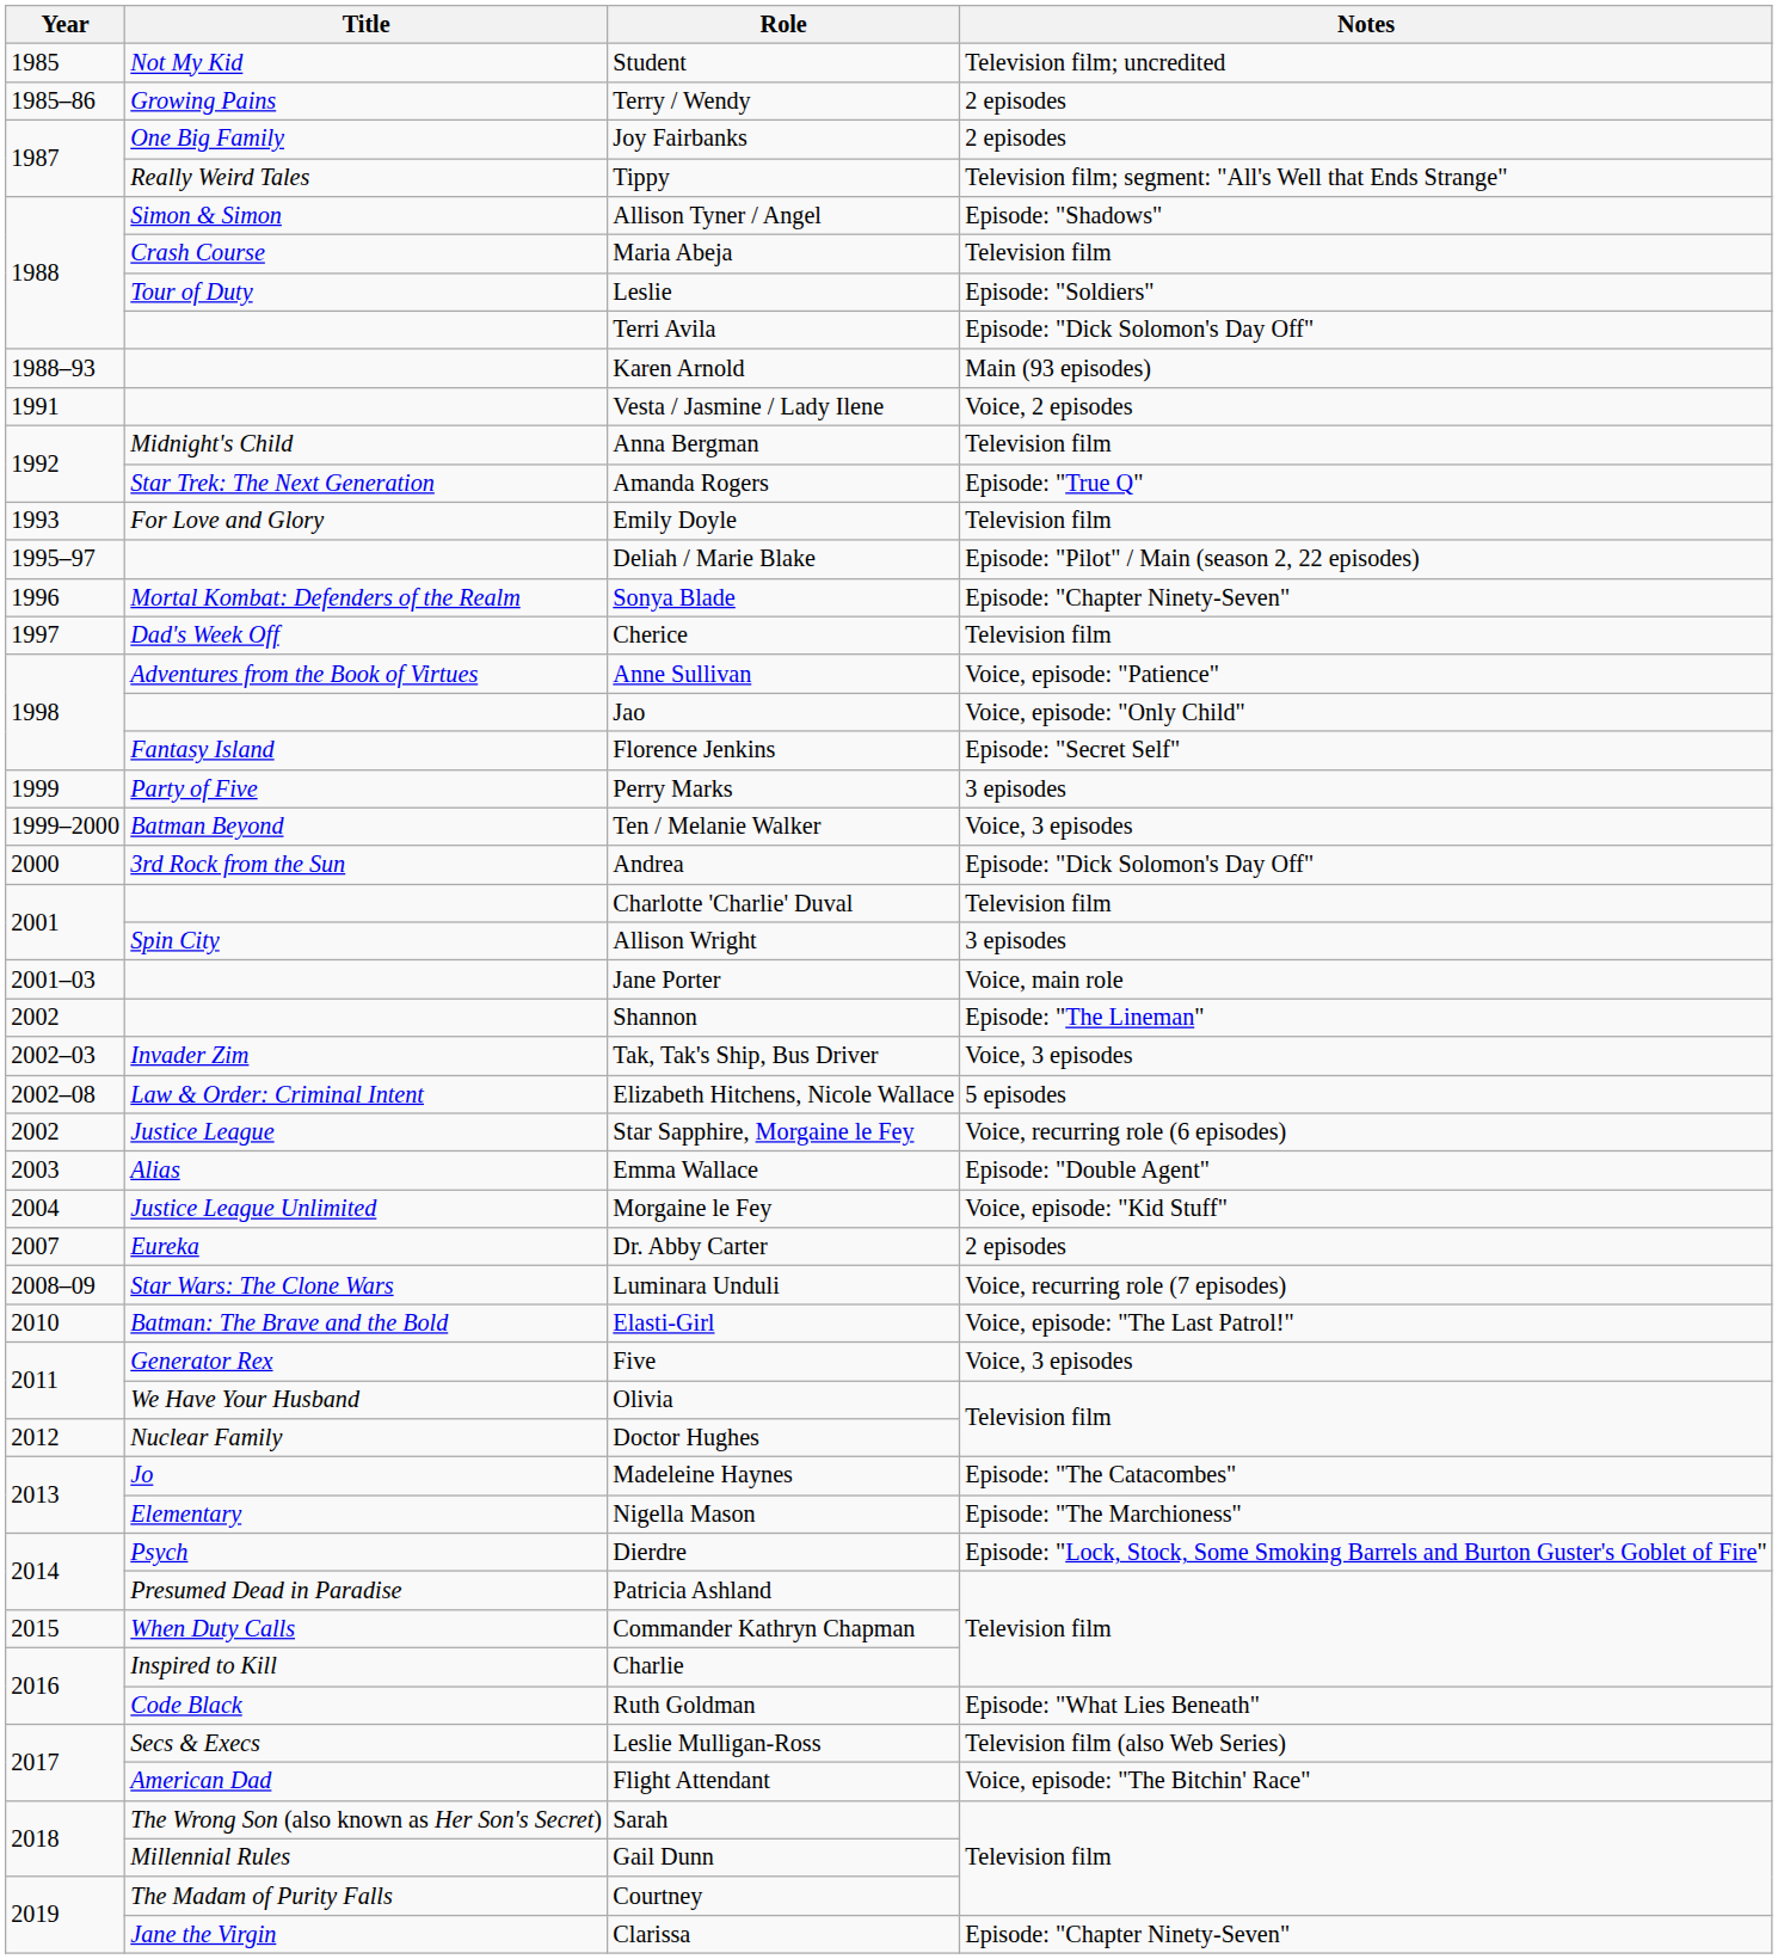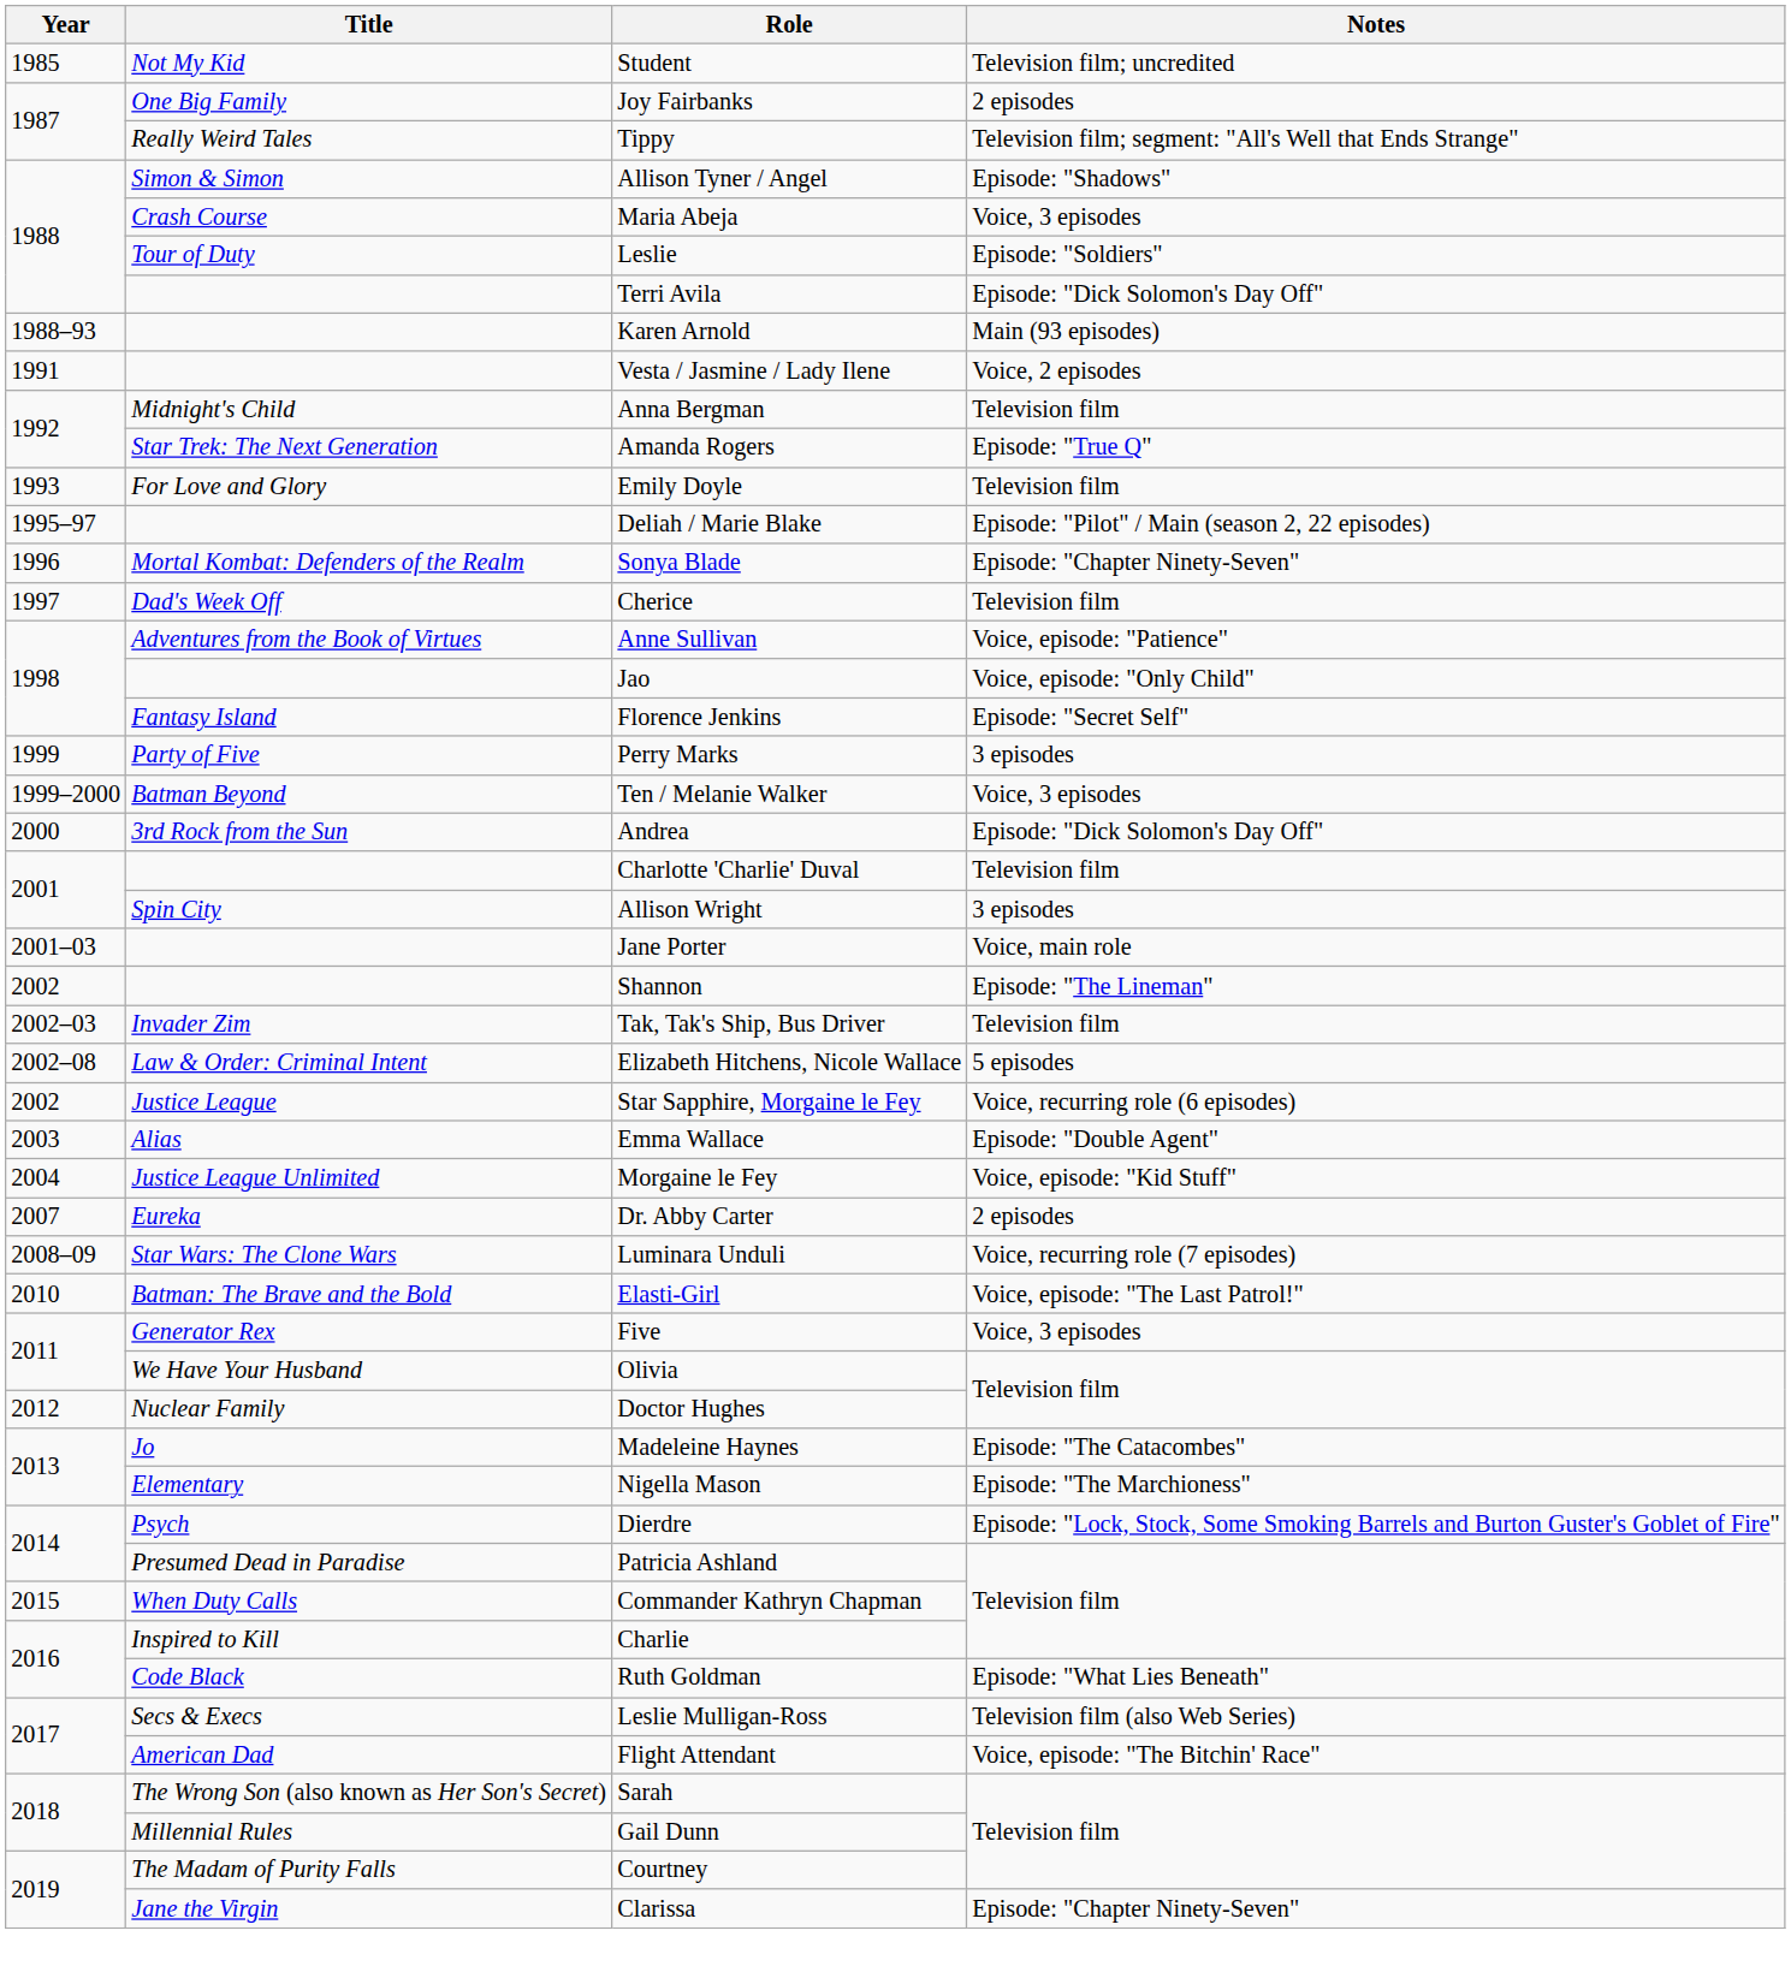 <table class="wikitable sortable">
 <tr>
 <th>Year</th>
 <th>Title</th>
 <th>Role</th>
 <th class="unsortable">Notes</th>
 </tr>
 <tr>
 <td>1985</td>
 <td><em><a href='#'>Not My Kid</a></em></td>
 <td>Student</td>
 <td>Television film; uncredited</td>
-</tr>
-<tr>
-<td>1985–86</td>
-<td><em><a href='#'>Growing Pains</a></em></td>
-<td>Terry / Wendy</td>
-<td>2 episodes</td>
 </tr>
 <tr>
 <td rowspan="2">1987</td>
 <td><em><a href='#'>One Big Family</a></em></td>
 <td>Joy Fairbanks</td>
 <td>2 episodes</td>
 </tr>
 <tr>
 <td><em>Really Weird Tales</em></td>
 <td>Tippy</td>
 <td>Television film; segment: "All's Well that Ends Strange"</td>
 </tr>
 <tr>
 <td rowspan="4">1988</td>
 <td><em><a href='#'>Simon & Simon</a></em></td>
 <td>Allison Tyner / Angel</td>
 <td>Episode: "Shadows"</td>
 </tr>
 <tr>
 <td><em><a href='#'>Crash Course</a></em></td>
 <td>Maria Abeja</td>
-<td>Television film</td>
+<td>Voice, 3 episodes</td>
 </tr>
 <tr>
 <td><em><a href='#'>Tour of Duty</a></em></td>
 <td>Leslie</td>
 <td>Episode: "Soldiers"</td>
 </tr>
 <tr>
 <td><em></em></td>
 <td>Terri Avila</td>
 <td>Episode: "Dick Solomon's Day Off"</td>
 </tr>
 <tr>
 <td>1988–93</td>
 <td><em></em></td>
 <td>Karen Arnold</td>
 <td>Main (93 episodes)</td>
 </tr>
 <tr>
 <td>1991</td>
 <td><em></em></td>
 <td>Vesta / Jasmine / Lady Ilene</td>
 <td>Voice, 2 episodes</td>
 </tr>
 <tr>
 <td rowspan="2">1992</td>
 <td><em>Midnight's Child</em></td>
 <td>Anna Bergman</td>
 <td>Television film</td>
 </tr>
 <tr>
 <td><em><a href='#'>Star Trek: The Next Generation</a></em></td>
 <td>Amanda Rogers</td>
 <td>Episode: "<a href='#'>True Q</a>"</td>
 </tr>
 <tr>
 <td>1993</td>
 <td><em>For Love and Glory</em></td>
 <td>Emily Doyle</td>
 <td>Television film</td>
 </tr>
 <tr>
 <td>1995–97</td>
 <td><em></em></td>
 <td>Deliah / Marie Blake</td>
 <td>Episode: "Pilot" / Main (season 2, 22 episodes)</td>
 </tr>
 <tr>
 <td>1996</td>
 <td><em><a href='#'>Mortal Kombat: Defenders of the Realm</a></em></td>
 <td><a href='#'>Sonya Blade</a></td>
 <td>Episode: "Chapter Ninety-Seven"</td>
 </tr>
 <tr>
 <td>1997</td>
 <td><em><a href='#'>Dad's Week Off</a></em></td>
 <td>Cherice</td>
 <td>Television film</td>
 </tr>
 <tr>
 <td rowspan="3">1998</td>
 <td><em><a href='#'>Adventures from the Book of Virtues</a></em></td>
 <td><a href='#'>Anne Sullivan</a></td>
 <td>Voice, episode: "Patience"</td>
 </tr>
 <tr>
 <td><em></em></td>
 <td>Jao</td>
 <td>Voice, episode: "Only Child"</td>
 </tr>
 <tr>
 <td><em><a href='#'>Fantasy Island</a></em></td>
 <td>Florence Jenkins</td>
 <td>Episode: "Secret Self"</td>
 </tr>
 <tr>
 <td>1999</td>
 <td><em><a href='#'>Party of Five</a></em></td>
 <td>Perry Marks</td>
 <td>3 episodes</td>
 </tr>
 <tr>
 <td>1999–2000</td>
 <td><em><a href='#'>Batman Beyond</a></em></td>
 <td>Ten / Melanie Walker</td>
 <td>Voice, 3 episodes</td>
 </tr>
 <tr>
 <td>2000</td>
 <td><em><a href='#'>3rd Rock from the Sun</a></em></td>
 <td>Andrea</td>
 <td>Episode: "Dick Solomon's Day Off"</td>
 </tr>
 <tr>
 <td rowspan="2">2001</td>
 <td><em></em></td>
 <td>Charlotte 'Charlie' Duval</td>
 <td>Television film</td>
 </tr>
 <tr>
 <td><em><a href='#'>Spin City</a></em></td>
 <td>Allison Wright</td>
 <td>3 episodes</td>
 </tr>
 <tr>
 <td>2001–03</td>
 <td><em></em></td>
 <td>Jane Porter</td>
 <td>Voice, main role</td>
 </tr>
 <tr>
 <td>2002</td>
 <td><em></em></td>
 <td>Shannon</td>
 <td>Episode: "<a href='#'>The Lineman</a>"</td>
 </tr>
 <tr>
 <td>2002–03</td>
 <td><em><a href='#'>Invader Zim</a></em></td>
 <td>Tak, Tak's Ship, Bus Driver</td>
-<td>Voice, 3 episodes</td>
+<td>Television film</td>
 </tr>
 <tr>
 <td>2002–08</td>
 <td><em><a href='#'>Law & Order: Criminal Intent</a></em></td>
 <td>Elizabeth Hitchens, Nicole Wallace</td>
 <td>5 episodes</td>
 </tr>
 <tr>
 <td>2002</td>
 <td><em><a href='#'>Justice League</a></em></td>
 <td>Star Sapphire, <a href='#'>Morgaine le Fey</a></td>
 <td>Voice, recurring role (6 episodes)</td>
 </tr>
 <tr>
 <td>2003</td>
 <td><em><a href='#'>Alias</a></em></td>
 <td>Emma Wallace</td>
 <td>Episode: "Double Agent"</td>
 </tr>
 <tr>
 <td>2004</td>
 <td><em><a href='#'>Justice League Unlimited</a></em></td>
 <td>Morgaine le Fey</td>
 <td>Voice, episode: "Kid Stuff"</td>
 </tr>
 <tr>
 <td>2007</td>
 <td><em><a href='#'>Eureka</a></em></td>
 <td>Dr. Abby Carter</td>
 <td>2 episodes</td>
 </tr>
 <tr>
 <td>2008–09</td>
 <td><em><a href='#'>Star Wars: The Clone Wars</a></em></td>
 <td>Luminara Unduli</td>
 <td>Voice, recurring role (7 episodes)</td>
 </tr>
 <tr>
 <td>2010</td>
 <td><em><a href='#'>Batman: The Brave and the Bold</a></em></td>
 <td><a href='#'>Elasti-Girl</a></td>
 <td>Voice, episode: "The Last Patrol!"</td>
 </tr>
 <tr>
 <td rowspan="2">2011</td>
 <td><em><a href='#'>Generator Rex</a></em></td>
 <td>Five</td>
 <td>Voice, 3 episodes</td>
 </tr>
 <tr>
 <td><em>We Have Your Husband</em></td>
 <td>Olivia</td>
 <td rowspan="2">Television film</td>
 </tr>
 <tr>
 <td>2012</td>
 <td><em>Nuclear Family</em></td>
 <td>Doctor Hughes</td>
 </tr>
 <tr>
 <td rowspan="2">2013</td>
 <td><em><a href='#'>Jo</a></em></td>
 <td>Madeleine Haynes</td>
 <td>Episode: "The Catacombes"</td>
 </tr>
 <tr>
 <td><em><a href='#'>Elementary</a></em></td>
 <td>Nigella Mason</td>
 <td>Episode: "The Marchioness"</td>
 </tr>
 <tr>
 <td rowspan="2">2014</td>
 <td><em><a href='#'>Psych</a></em></td>
 <td>Dierdre</td>
 <td>Episode: "<a href='#'>Lock, Stock, Some Smoking Barrels and Burton Guster's Goblet of Fire</a>"</td>
 </tr>
 <tr>
 <td><em>Presumed Dead in Paradise</em></td>
 <td>Patricia Ashland</td>
 <td rowspan="3">Television film</td>
 </tr>
 <tr>
 <td>2015</td>
 <td><em><a href='#'>When Duty Calls</a></em></td>
 <td>Commander Kathryn Chapman</td>
 </tr>
 <tr>
 <td rowspan="2">2016</td>
 <td><em>Inspired to Kill</em></td>
 <td>Charlie</td>
 </tr>
 <tr>
 <td><em><a href='#'>Code Black</a></em></td>
 <td>Ruth Goldman</td>
 <td>Episode: "What Lies Beneath"</td>
 </tr>
 <tr>
 <td rowspan="2">2017</td>
 <td><em>Secs & Execs</em></td>
 <td>Leslie Mulligan-Ross</td>
 <td>Television film (also Web Series)</td>
 </tr>
 <tr>
 <td><em><a href='#'>American Dad</a></em></td>
 <td>Flight Attendant</td>
 <td>Voice, episode: "The Bitchin' Race"</td>
 </tr>
 <tr>
 <td rowspan="2">2018</td>
 <td><em>The Wrong Son</em> (also known as <em>Her Son's Secret</em>)</td>
 <td>Sarah</td>
 <td rowspan="3">Television film</td>
 </tr>
 <tr>
 <td><em>Millennial Rules</em></td>
 <td>Gail Dunn</td>
 </tr>
 <tr>
 <td rowspan="2">2019</td>
 <td><em>The Madam of Purity Falls</em></td>
 <td>Courtney</td>
 </tr>
 <tr>
 <td><em><a href='#'>Jane the Virgin</a></em></td>
 <td>Clarissa</td>
 <td>Episode: "Chapter Ninety-Seven"</td>
 </tr>
 </table>
